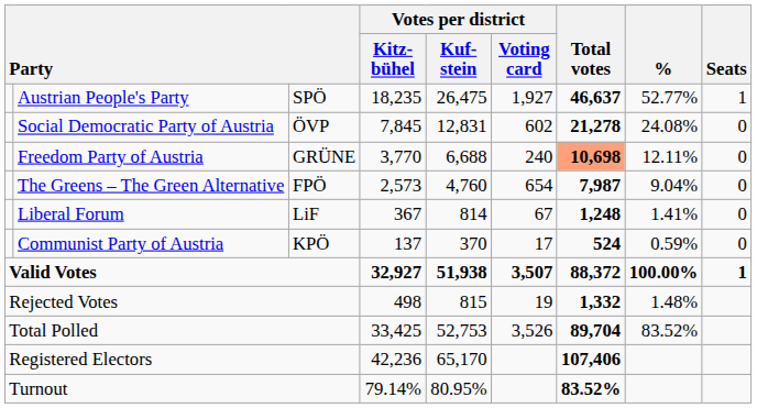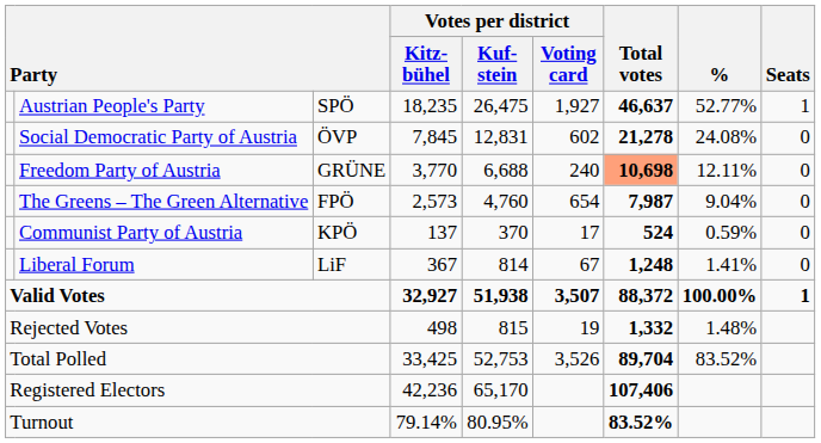 <table class="wikitable" border="1" style="text-align:right;">
 <tr>
 <th style="text-align:left;" valign=bottom rowspan=2 colspan=3>Party</th>
 <th colspan=3>Votes per district</th>
 <th align=center valign=bottom rowspan=2 width="50">Total<br>votes</th>
 <th align=center valign=bottom rowspan=2 width="50">%</th>
 <th align=center valign=bottom rowspan=2>Seats</th>
 </tr>
 <tr>
 <th align=center valign=bottom width="50"><a href='#'>Kitz-<br>bühel</a></th>
 <th align=center valign=bottom width="50"><a href='#'>Kuf-<br>stein</a></th>
 <th align=center valign=bottom width="50"><a href='#'>Voting<br>card</a></th>
 </tr>
 <tr>
 <td></td>
 <td align=left><a href='#'>Austrian People's Party</a></td>
 <td align=left>SPÖ</td>
 <td>18,235</td>
 <td>26,475</td>
 <td>1,927</td>
 <td><strong>46,637</strong></td>
 <td>52.77%</td>
 <td>1</td>
 </tr>
 <tr>
 <td></td>
 <td align=left><a href='#'>Social Democratic Party of Austria</a></td>
 <td align=left>ÖVP</td>
 <td>7,845</td>
 <td>12,831</td>
 <td>602</td>
 <td><strong>21,278</strong></td>
 <td>24.08%</td>
 <td>0</td>
 </tr>
 <tr>
 <td></td>
 <td align=left><a href='#'>Freedom Party of Austria</a></td>
 <td align=left>GRÜNE</td>
 <td>3,770</td>
 <td>6,688</td>
 <td>240</td>
 <td style="background: lightsalmon;"><strong>10,698</strong></td>
 <td>12.11%</td>
 <td>0</td>
 </tr>
 <tr>
 <td></td>
 <td align=left style="white-space: nowrap;"><a href='#'>The Greens – The Green Alternative</a></td>
 <td align=left>FPÖ</td>
 <td>2,573</td>
 <td>4,760</td>
 <td>654</td>
 <td><strong>7,987</strong></td>
 <td>9.04%</td>
 <td>0</td>
 </tr>
 <tr>
 <td></td>
+<td align=left><a href='#'>Communist Party of Austria</a></td>
+<td align=left>KPÖ</td>
+<td>137</td>
+<td>370</td>
+<td>17</td>
+<td><strong>524</strong></td>
+<td>0.59%</td>
+<td>0</td>
+</tr>
+<tr>
+<td></td>
 <td align=left><a href='#'>Liberal Forum</a></td>
 <td align=left>LiF</td>
 <td>367</td>
 <td>814</td>
 <td>67</td>
 <td><strong>1,248</strong></td>
 <td>1.41%</td>
-<td>0</td>
-</tr>
-<tr>
-<td></td>
-<td align=left><a href='#'>Communist Party of Austria</a></td>
-<td align=left>KPÖ</td>
-<td>137</td>
-<td>370</td>
-<td>17</td>
-<td><strong>524</strong></td>
-<td>0.59%</td>
 <td>0</td>
 </tr>
 <tr style="font-weight:bold">
 <td align=left colspan=3>Valid Votes</td>
 <td>32,927</td>
 <td>51,938</td>
 <td>3,507</td>
 <td>88,372</td>
 <td>100.00%</td>
 <td>1</td>
 </tr>
 <tr>
 <td align=left colspan=3>Rejected Votes</td>
 <td>498</td>
 <td>815</td>
 <td>19</td>
 <td><strong>1,332</strong></td>
 <td>1.48%</td>
 <td></td>
 </tr>
 <tr>
 <td align=left colspan=3>Total Polled</td>
 <td>33,425</td>
 <td>52,753</td>
 <td>3,526</td>
 <td><strong>89,704</strong></td>
 <td>83.52%</td>
 <td></td>
 </tr>
 <tr>
 <td align=left colspan=3>Registered Electors</td>
 <td>42,236</td>
 <td>65,170</td>
 <td></td>
 <td><strong>107,406</strong></td>
 <td></td>
 <td></td>
 </tr>
 <tr>
 <td align=left colspan=3>Turnout</td>
 <td>79.14%</td>
 <td>80.95%</td>
 <td></td>
 <td><strong>83.52%</strong></td>
 <td></td>
 <td></td>
 </tr>
 </table>
